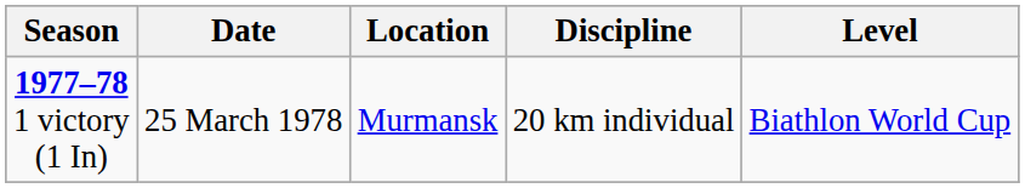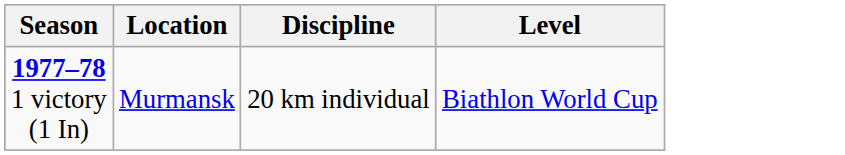 <table class="wikitable">
 <tr>
 <th>Season</th>
-<th>Date</th>
 <th>Location</th>
 <th>Discipline</th>
 <th>Level</th>
 </tr>
 <tr>
 <td rowspan="1" style="text-align:center;"><strong><a href='#'>1977–78</a></strong> <br> 1 victory <br> (1 In)</td>
-<td>25 March 1978</td>
 <td> <a href='#'>Murmansk</a></td>
 <td>20 km individual</td>
 <td><a href='#'>Biathlon World Cup</a></td>
 </tr>
 </table>
